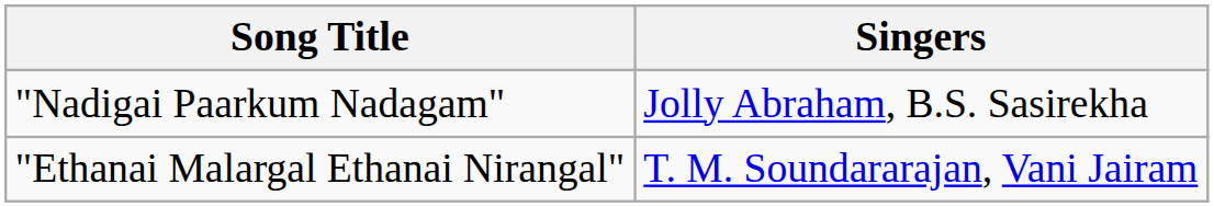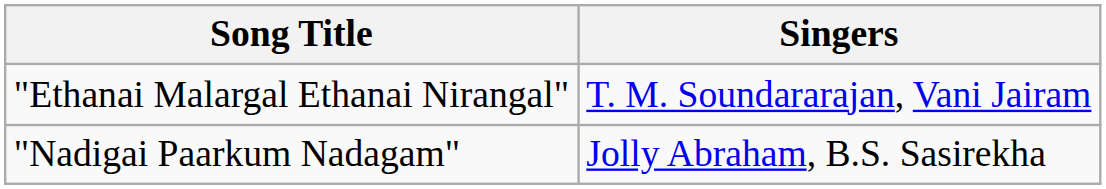 <table class="wikitable">
 <tr>
 <th>Song Title</th>
 <th>Singers</th>
 </tr>
 <tr>
+<td>"Ethanai Malargal Ethanai Nirangal"</td>
+<td><a href='#'>T. M. Soundararajan</a>, <a href='#'>Vani Jairam</a></td>
+</tr>
+<tr>
 <td>"Nadigai Paarkum Nadagam"</td>
 <td><a href='#'>Jolly Abraham</a>, B.S. Sasirekha</td>
 </tr>
-<tr>
-<td>"Ethanai Malargal Ethanai Nirangal"</td>
-<td><a href='#'>T. M. Soundararajan</a>, <a href='#'>Vani Jairam</a></td>
-</tr>
 </table>
